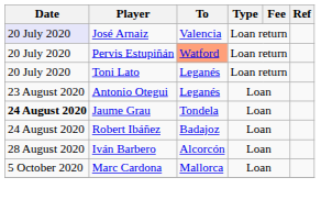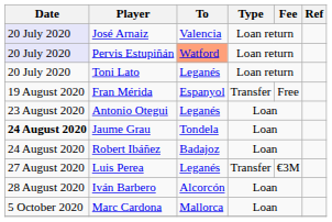 <table class="wikitable">
 <tr>
 <th>Date</th>
 <th>Player</th>
 <th>To</th>
 <th>Type</th>
 <th>Fee</th>
 <th>Ref</th>
 </tr>
 <tr>
 <td style="background: lavender;">20 July 2020</td>
 <td> <a href='#'>José Arnaiz</a></td>
 <td><a href='#'>Valencia</a></td>
 <td align=center colspan=2>Loan return</td>
 <td align=center></td>
 </tr>
 <tr>
-<td>20 July 2020</td>
+<td style="background: lavender;">20 July 2020</td>
 <td> <a href='#'>Pervis Estupiñán</a></td>
 <td style="background: lightsalmon;"> <a href='#'>Watford</a></td>
 <td align=center colspan=2>Loan return</td>
 <td align=center></td>
 </tr>
 <tr>
 <td>20 July 2020</td>
 <td> <a href='#'>Toni Lato</a></td>
 <td><a href='#'>Leganés</a></td>
 <td align=center colspan=2>Loan return</td>
+<td align=center></td>
+</tr>
+<tr>
+<td>19 August 2020</td>
+<td> <a href='#'>Fran Mérida</a></td>
+<td><a href='#'>Espanyol</a></td>
+<td align=center>Transfer</td>
+<td align=center>Free</td>
 <td align=center></td>
 </tr>
 <tr>
 <td>23 August 2020</td>
 <td> <a href='#'>Antonio Otegui</a></td>
 <td><a href='#'>Leganés</a></td>
 <td align=center colspan=2>Loan</td>
 <td align=center></td>
 </tr>
 <tr>
 <td><strong>24 August 2020</strong></td>
 <td> <a href='#'>Jaume Grau</a></td>
 <td> <a href='#'>Tondela</a></td>
 <td align=center colspan=2>Loan</td>
 <td align=center></td>
 </tr>
 <tr>
 <td>24 August 2020</td>
 <td> <a href='#'>Robert Ibáñez</a></td>
 <td><a href='#'>Badajoz</a></td>
 <td align=center colspan=2>Loan</td>
 <td align=center></td>
 </tr>
 <tr>
+<td>27 August 2020</td>
+<td> <a href='#'>Luis Perea</a></td>
+<td><a href='#'>Leganés</a></td>
+<td align=center>Transfer</td>
+<td align=center>€3M</td>
+<td align=center></td>
+</tr>
+<tr>
 <td>28 August 2020</td>
 <td> <a href='#'>Iván Barbero</a></td>
 <td><a href='#'>Alcorcón</a></td>
 <td align=center colspan=2>Loan</td>
 <td align=center></td>
 </tr>
 <tr>
 <td>5 October 2020</td>
 <td> <a href='#'>Marc Cardona</a></td>
 <td><a href='#'>Mallorca</a></td>
 <td align=center colspan=2>Loan</td>
 <td align=center></td>
 </tr>
 <tr>
 </tr>
 </table>
